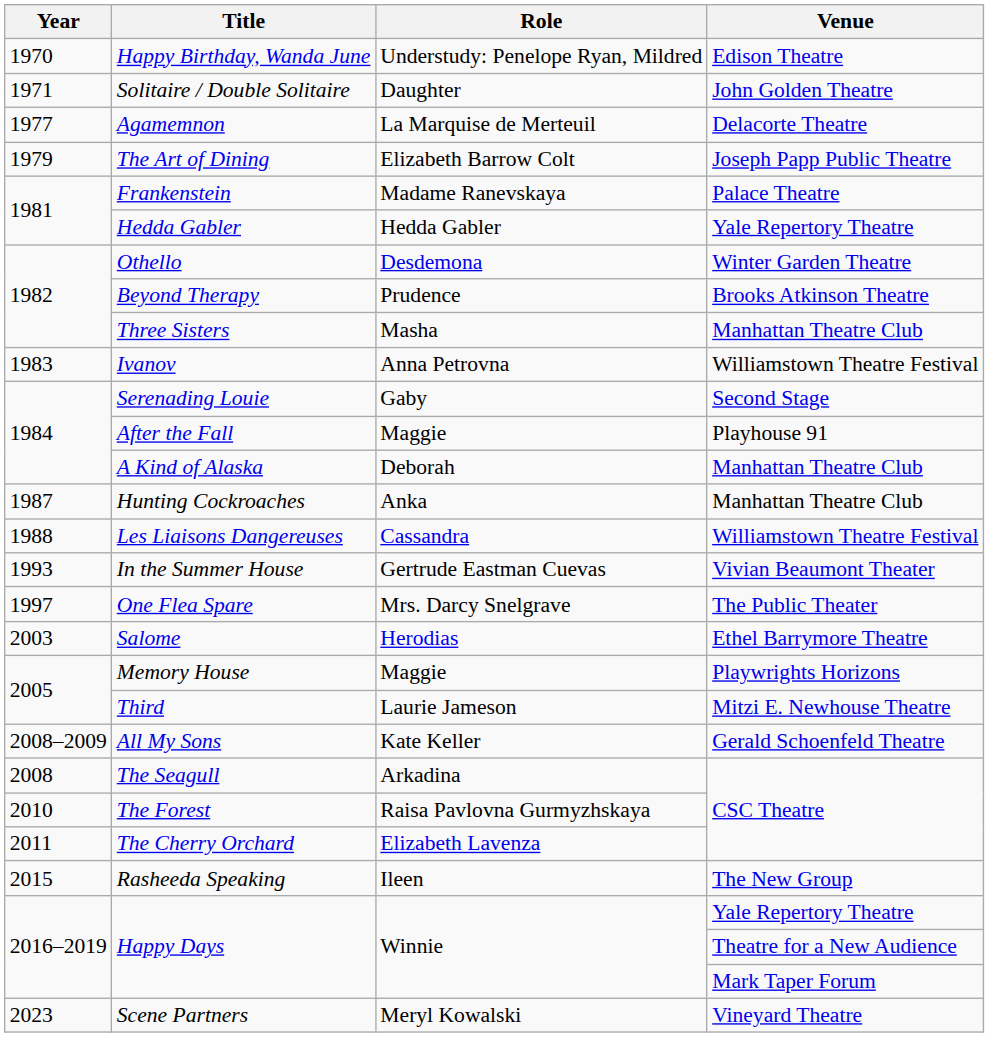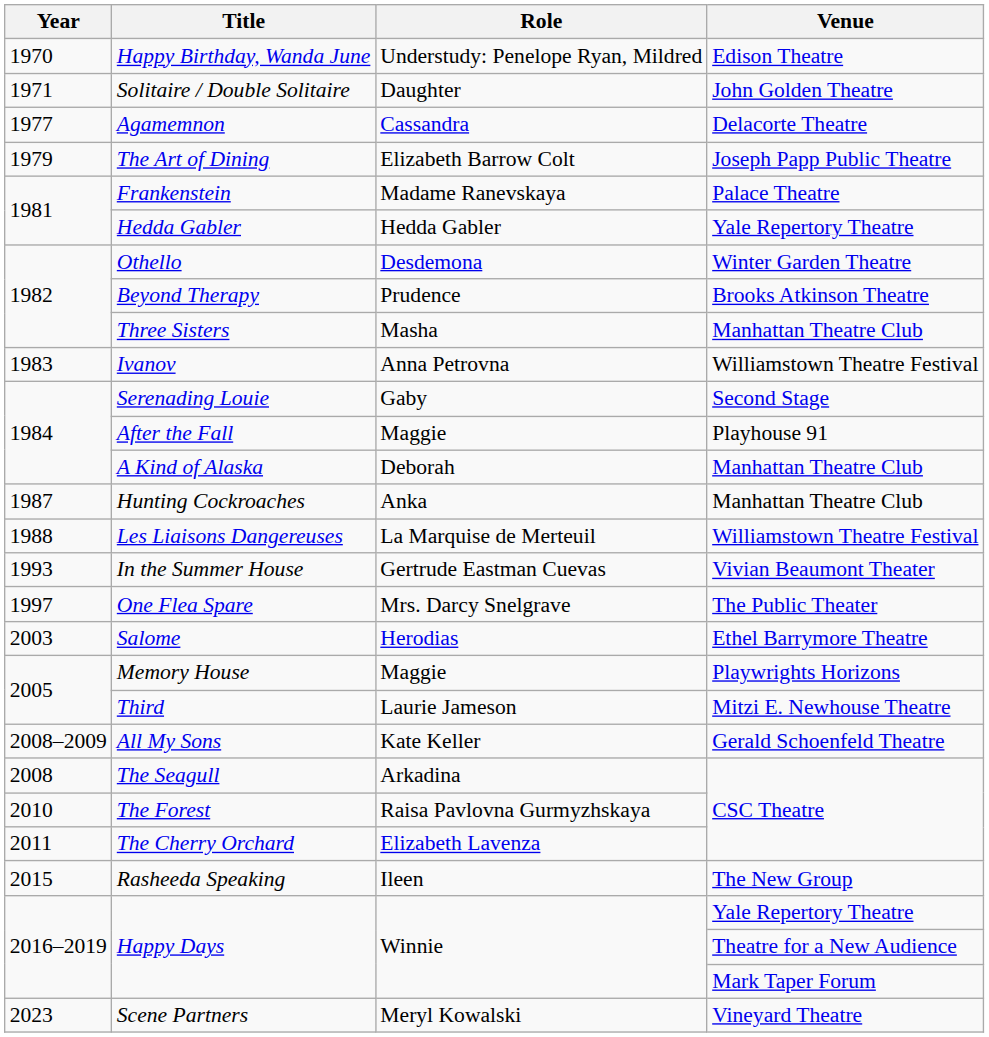 <table class="wikitable sortable">
 <tr>
 <th>Year</th>
 <th>Title</th>
 <th>Role</th>
 <th>Venue</th>
 </tr>
 <tr>
 <td>1970</td>
 <td><em><a href='#'>Happy Birthday, Wanda June</a></em></td>
 <td>Understudy: Penelope Ryan, Mildred</td>
 <td><a href='#'>Edison Theatre</a></td>
 </tr>
 <tr>
 <td>1971</td>
 <td><em>Solitaire / Double Solitaire</em></td>
 <td>Daughter</td>
 <td><a href='#'>John Golden Theatre</a></td>
 </tr>
 <tr>
 <td>1977</td>
 <td><em><a href='#'>Agamemnon</a></em></td>
-<td>La Marquise de Merteuil</td>
+<td><a href='#'>Cassandra</a></td>
 <td><a href='#'>Delacorte Theatre</a></td>
 </tr>
 <tr>
 <td>1979</td>
 <td><em><a href='#'>The Art of Dining</a></em></td>
 <td>Elizabeth Barrow Colt</td>
 <td><a href='#'>Joseph Papp Public Theatre</a></td>
 </tr>
 <tr>
 <td rowspan=2>1981</td>
 <td><em><a href='#'>Frankenstein</a></em></td>
 <td>Madame Ranevskaya</td>
 <td><a href='#'>Palace Theatre</a></td>
 </tr>
 <tr>
 <td><em><a href='#'>Hedda Gabler</a></em></td>
 <td>Hedda Gabler</td>
 <td><a href='#'>Yale Repertory Theatre</a></td>
 </tr>
 <tr>
 <td rowspan=3>1982</td>
 <td><em><a href='#'>Othello</a></em></td>
 <td><a href='#'>Desdemona</a></td>
 <td><a href='#'>Winter Garden Theatre</a></td>
 </tr>
 <tr>
 <td><em><a href='#'>Beyond Therapy</a></em></td>
 <td>Prudence</td>
 <td><a href='#'>Brooks Atkinson Theatre</a></td>
 </tr>
 <tr>
 <td><em><a href='#'>Three Sisters</a></em></td>
 <td>Masha</td>
 <td><a href='#'>Manhattan Theatre Club</a></td>
 </tr>
 <tr>
 <td>1983</td>
 <td><em><a href='#'>Ivanov</a></em></td>
 <td>Anna Petrovna</td>
 <td>Williamstown Theatre Festival</td>
 </tr>
 <tr>
 <td rowspan="3">1984</td>
 <td><em><a href='#'>Serenading Louie</a></em></td>
 <td>Gaby</td>
 <td><a href='#'>Second Stage</a></td>
 </tr>
 <tr>
 <td><em><a href='#'>After the Fall</a></em></td>
 <td>Maggie</td>
 <td>Playhouse 91</td>
 </tr>
 <tr>
 <td><em><a href='#'>A Kind of Alaska</a></em></td>
 <td>Deborah</td>
 <td><a href='#'>Manhattan Theatre Club</a></td>
 </tr>
 <tr>
 <td>1987</td>
 <td><em>Hunting Cockroaches</em></td>
 <td>Anka</td>
 <td>Manhattan Theatre Club</td>
 </tr>
 <tr>
 <td>1988</td>
 <td><a href='#'><em>Les Liaisons Dangereuses</em></a></td>
-<td><a href='#'>Cassandra</a></td>
+<td>La Marquise de Merteuil</td>
 <td><a href='#'>Williamstown Theatre Festival</a></td>
 </tr>
 <tr>
 <td>1993</td>
 <td><em>In the Summer House</em></td>
 <td>Gertrude Eastman Cuevas</td>
 <td><a href='#'>Vivian Beaumont Theater</a></td>
 </tr>
 <tr>
 <td>1997</td>
 <td><em><a href='#'>One Flea Spare</a></em></td>
 <td>Mrs. Darcy Snelgrave</td>
 <td><a href='#'>The Public Theater</a></td>
 </tr>
 <tr>
 <td>2003</td>
 <td><em><a href='#'>Salome</a></em></td>
 <td><a href='#'>Herodias</a></td>
 <td><a href='#'>Ethel Barrymore Theatre</a></td>
 </tr>
 <tr>
 <td rowspan="2">2005</td>
 <td><em>Memory House</em></td>
 <td>Maggie</td>
 <td><a href='#'>Playwrights Horizons</a></td>
 </tr>
 <tr>
 <td><em><a href='#'>Third</a></em></td>
 <td>Laurie Jameson</td>
 <td><a href='#'>Mitzi E. Newhouse Theatre</a></td>
 </tr>
 <tr>
 <td>2008–2009</td>
 <td><em><a href='#'>All My Sons</a></em></td>
 <td>Kate Keller</td>
 <td><a href='#'>Gerald Schoenfeld Theatre</a></td>
 </tr>
 <tr>
 <td>2008</td>
 <td><em><a href='#'>The Seagull</a></em></td>
 <td>Arkadina</td>
 <td rowspan="3"><a href='#'>CSC Theatre</a></td>
 </tr>
 <tr>
 <td>2010</td>
 <td><em><a href='#'>The Forest</a></em></td>
 <td>Raisa Pavlovna Gurmyzhskaya</td>
 </tr>
 <tr>
 <td>2011</td>
 <td><em><a href='#'>The Cherry Orchard</a></em></td>
 <td><a href='#'>Elizabeth Lavenza</a></td>
 </tr>
 <tr>
 <td>2015</td>
 <td><em>Rasheeda Speaking</em></td>
 <td>Ileen</td>
 <td><a href='#'>The New Group</a></td>
 </tr>
 <tr>
 <td rowspan=3>2016–2019</td>
 <td rowspan=3><em><a href='#'>Happy Days</a></em></td>
 <td rowspan=3>Winnie</td>
 <td><a href='#'>Yale Repertory Theatre</a></td>
 </tr>
 <tr>
 <td><a href='#'>Theatre for a New Audience</a></td>
 </tr>
 <tr>
 <td><a href='#'>Mark Taper Forum</a></td>
 </tr>
 <tr>
 <td>2023</td>
 <td><em>Scene Partners</em></td>
 <td>Meryl Kowalski</td>
 <td><a href='#'>Vineyard Theatre</a></td>
 </tr>
 </table>
